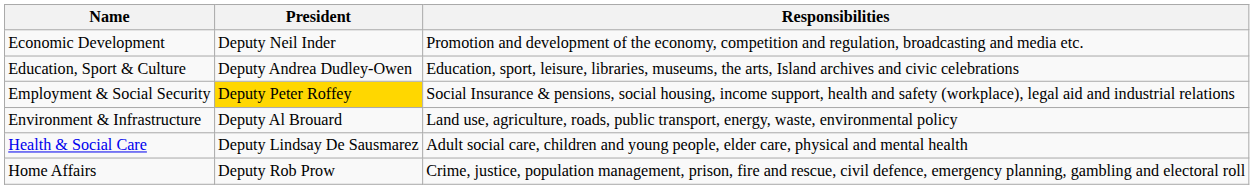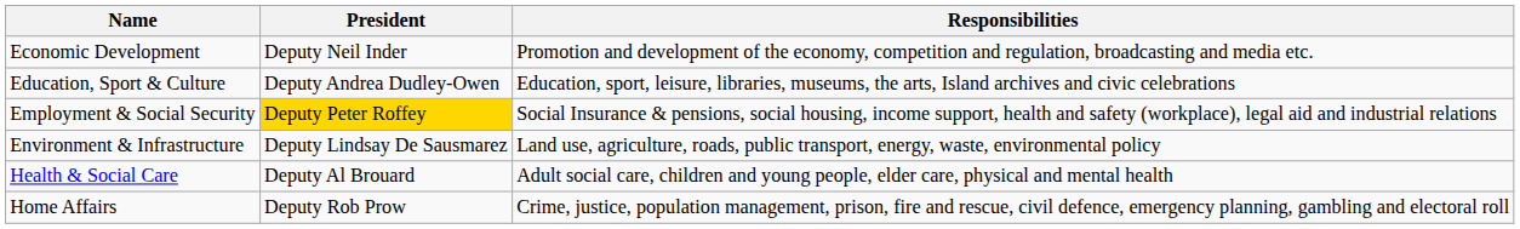 <table class="wikitable">
 <tr>
 <th>Name</th>
 <th>President</th>
 <th>Responsibilities</th>
 </tr>
 <tr>
 <td>Economic Development</td>
 <td>Deputy Neil Inder</td>
 <td>Promotion and development of the economy, competition and regulation, broadcasting and media etc.</td>
 </tr>
 <tr>
 <td>Education, Sport & Culture</td>
 <td>Deputy Andrea Dudley-Owen</td>
 <td>Education, sport, leisure, libraries, museums, the arts, Island archives and civic celebrations</td>
 </tr>
 <tr>
 <td>Employment & Social Security</td>
 <td style="background: gold;">Deputy Peter Roffey</td>
 <td>Social Insurance & pensions, social housing, income support, health and safety (workplace), legal aid and industrial relations</td>
 </tr>
 <tr>
 <td>Environment & Infrastructure</td>
-<td>Deputy Al Brouard</td>
+<td>Deputy Lindsay De Sausmarez</td>
 <td>Land use, agriculture, roads, public transport, energy, waste, environmental policy</td>
 </tr>
 <tr>
 <td><a href='#'>Health & Social Care</a></td>
-<td>Deputy Lindsay De Sausmarez</td>
+<td>Deputy Al Brouard</td>
 <td>Adult social care, children and young people, elder care, physical and mental health</td>
 </tr>
 <tr>
 <td>Home Affairs</td>
 <td>Deputy Rob Prow</td>
 <td>Crime, justice, population management, prison, fire and rescue, civil defence, emergency planning, gambling and electoral roll</td>
 </tr>
 </table>
